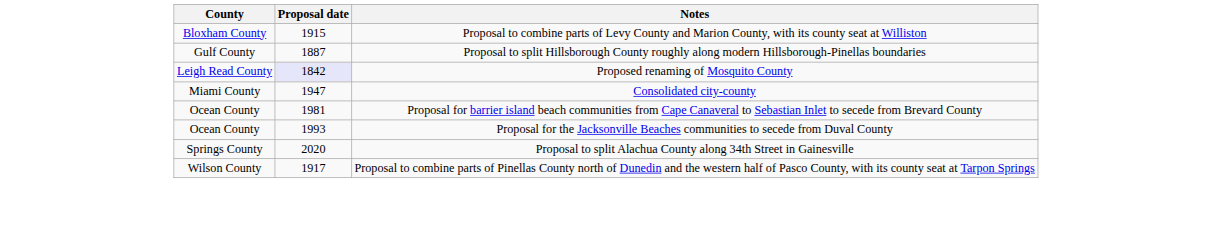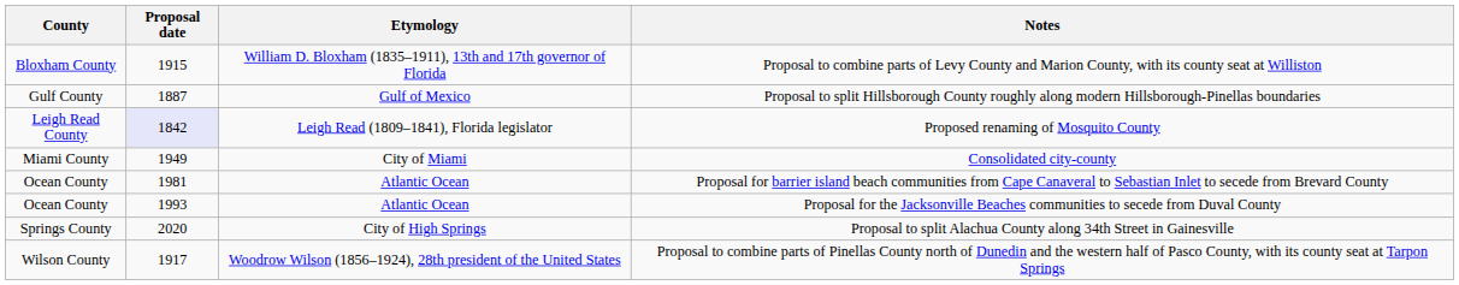 <table class="wikitable" style="margin:auto; text-align: center;">
 <tr>
 <th>County</th>
 <th>Proposal date</th>
+<th>Etymology</th>
 <th>Notes</th>
 </tr>
 <tr>
 <td><a href='#'>Bloxham County</a></td>
 <td>1915</td>
+<td><a href='#'>William D. Bloxham</a> (1835–1911), <a href='#'>13th and 17th governor of Florida</a></td>
 <td>Proposal to combine parts of Levy County and Marion County, with its county seat at <a href='#'>Williston</a></td>
 </tr>
 <tr>
 <td>Gulf County</td>
 <td>1887</td>
+<td><a href='#'>Gulf of Mexico</a></td>
 <td>Proposal to split Hillsborough County roughly along modern Hillsborough-Pinellas boundaries</td>
 </tr>
 <tr>
 <td><a href='#'>Leigh Read County</a></td>
 <td style="background: lavender;">1842</td>
+<td><a href='#'>Leigh Read</a> (1809–1841), Florida legislator</td>
 <td>Proposed renaming of <a href='#'>Mosquito County</a></td>
 </tr>
 <tr>
 <td>Miami County</td>
-<td>1947</td>
+<td>1949</td>
+<td>City of <a href='#'>Miami</a></td>
 <td><a href='#'>Consolidated city-county</a></td>
 </tr>
 <tr>
 <td>Ocean County</td>
 <td>1981</td>
+<td><a href='#'>Atlantic Ocean</a></td>
 <td>Proposal for <a href='#'>barrier island</a> beach communities from <a href='#'>Cape Canaveral</a> to <a href='#'>Sebastian Inlet</a> to secede from Brevard County</td>
 </tr>
 <tr>
 <td>Ocean County</td>
 <td>1993</td>
+<td><a href='#'>Atlantic Ocean</a></td>
 <td>Proposal for the <a href='#'>Jacksonville Beaches</a> communities to secede from Duval County</td>
 </tr>
 <tr>
 <td>Springs County</td>
 <td>2020</td>
+<td>City of <a href='#'>High Springs</a></td>
 <td>Proposal to split Alachua County along 34th Street in Gainesville</td>
 </tr>
 <tr>
 <td>Wilson County</td>
 <td>1917</td>
+<td><a href='#'>Woodrow Wilson</a> (1856–1924), <a href='#'>28th president of the United States</a></td>
 <td>Proposal to combine parts of Pinellas County north of <a href='#'>Dunedin</a> and the western half of Pasco County, with its county seat at <a href='#'>Tarpon Springs</a></td>
 </tr>
 </table>
